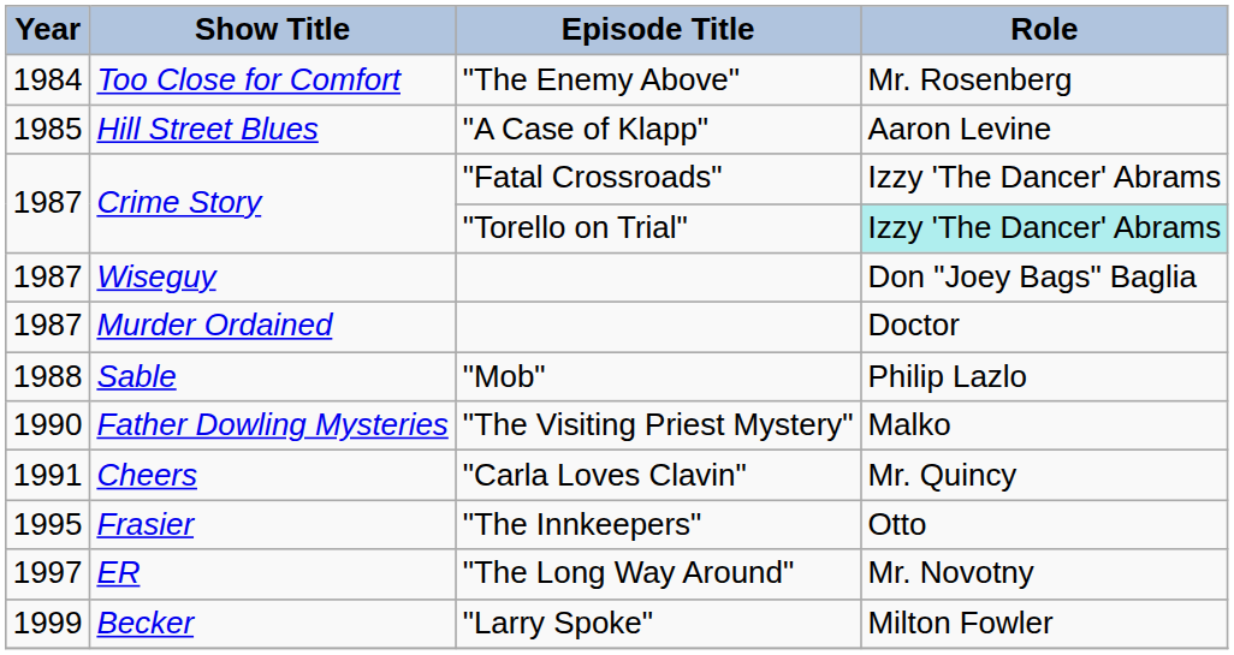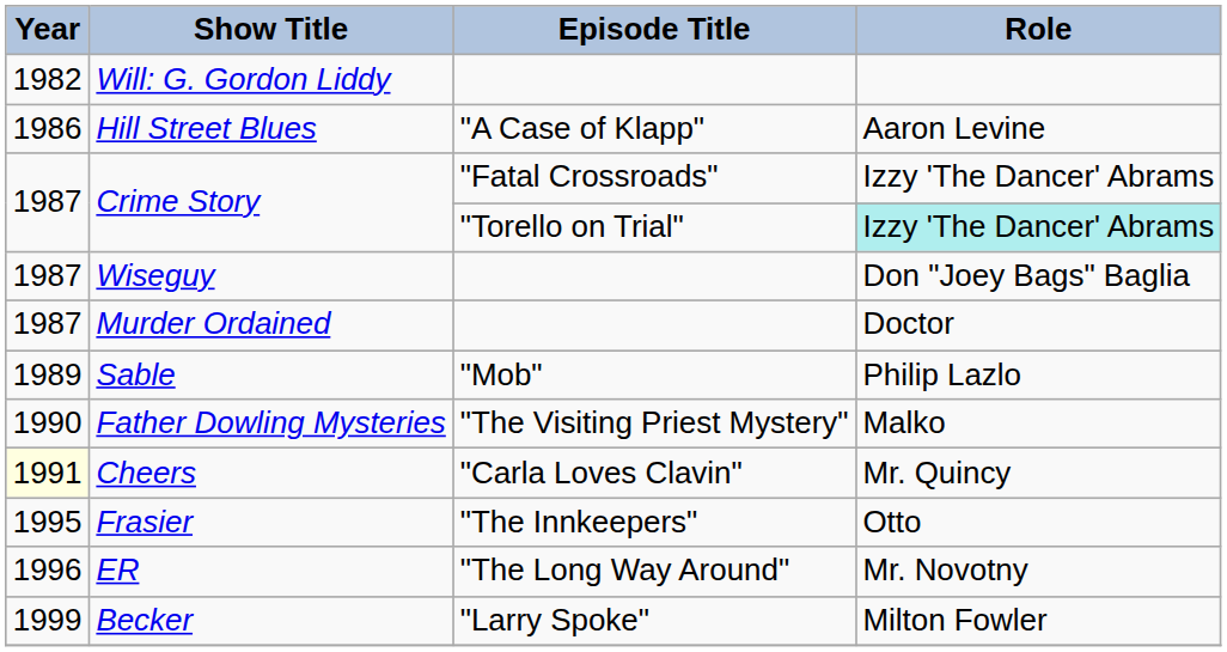 <table class="wikitable sortable">
 <tr>
 <th style="background:#B0C4DE;">Year</th>
 <th style="background:#B0C4DE;">Show Title</th>
 <th style="background:#B0C4DE;">Episode Title</th>
 <th style="background:#B0C4DE;">Role</th>
 </tr>
 <tr>
-<td>1984</td>
-<td><em><a href='#'>Too Close for Comfort</a></em></td>
-<td>"The Enemy Above"</td>
-<td>Mr. Rosenberg</td>
+<td>1982</td>
+<td><em><a href='#'>Will: G. Gordon Liddy</a></em></td>
+<td></td>
+<td></td>
 </tr>
 <tr>
-<td>1985</td>
+<td>1986</td>
 <td><em><a href='#'>Hill Street Blues</a></em></td>
 <td>"A Case of Klapp"</td>
 <td>Aaron Levine</td>
 </tr>
 <tr>
 <td rowspan="2">1987</td>
 <td rowspan="2"><em><a href='#'>Crime Story</a></em></td>
 <td>"Fatal Crossroads"</td>
 <td>Izzy 'The Dancer' Abrams</td>
 </tr>
 <tr>
 <td>"Torello on Trial"</td>
 <td style="background: paleturquoise;">Izzy 'The Dancer' Abrams</td>
 </tr>
 <tr>
 <td>1987</td>
 <td><em><a href='#'>Wiseguy</a></em></td>
 <td></td>
 <td>Don "Joey Bags" Baglia</td>
 </tr>
 <tr>
 <td>1987</td>
 <td><em><a href='#'>Murder Ordained</a></em></td>
 <td></td>
 <td>Doctor</td>
 </tr>
 <tr>
-<td>1988</td>
+<td>1989</td>
 <td><em><a href='#'>Sable</a></em></td>
 <td>"Mob"</td>
 <td>Philip Lazlo</td>
 </tr>
 <tr>
 <td>1990</td>
 <td><em><a href='#'>Father Dowling Mysteries</a></em></td>
 <td>"The Visiting Priest Mystery"</td>
 <td>Malko</td>
 </tr>
 <tr>
-<td>1991</td>
+<td style="background: lightyellow;">1991</td>
 <td><em><a href='#'>Cheers</a></em></td>
 <td>"Carla Loves Clavin"</td>
 <td>Mr. Quincy</td>
 </tr>
 <tr>
 <td>1995</td>
 <td><em><a href='#'>Frasier</a></em></td>
 <td>"The Innkeepers"</td>
 <td>Otto</td>
 </tr>
 <tr>
-<td>1997</td>
+<td>1996</td>
 <td><em><a href='#'>ER</a></em></td>
 <td>"The Long Way Around"</td>
 <td>Mr. Novotny</td>
 </tr>
 <tr>
 <td>1999</td>
 <td><em><a href='#'>Becker</a></em></td>
 <td>"Larry Spoke"</td>
 <td>Milton Fowler</td>
 </tr>
 <tr>
 </tr>
 </table>
